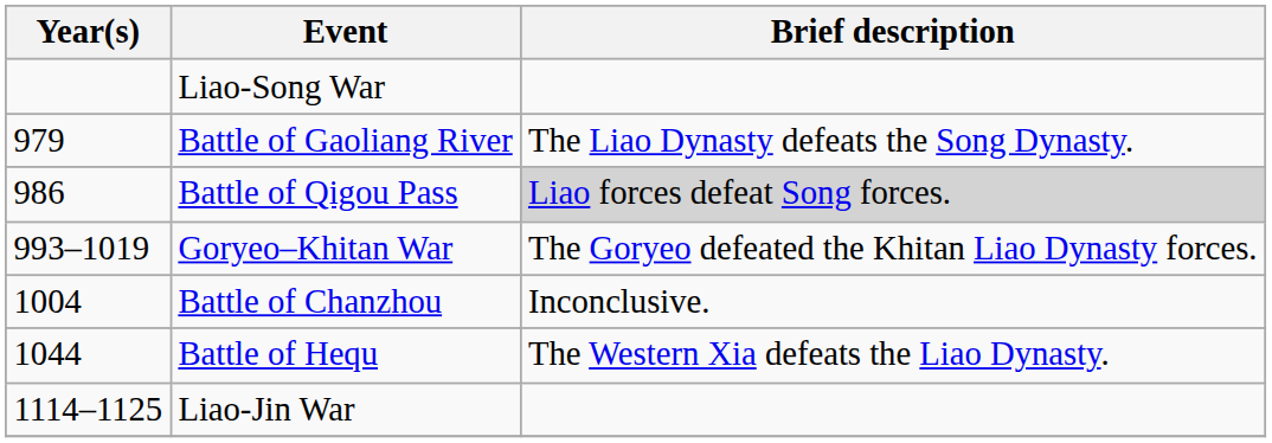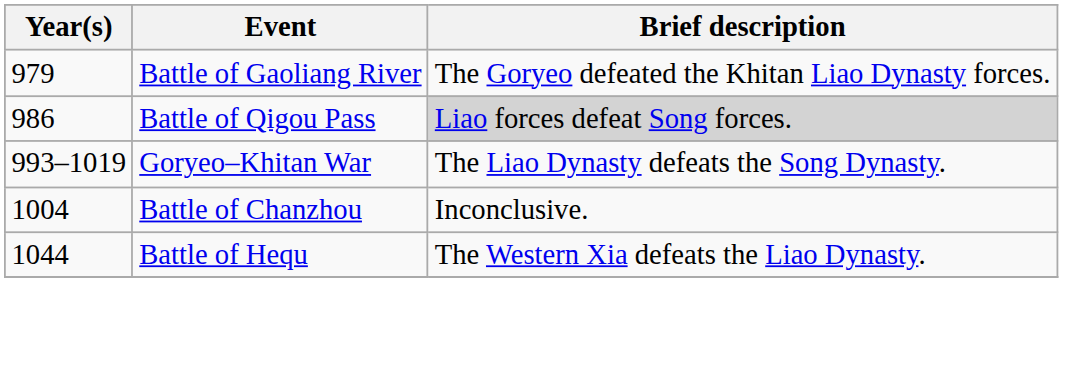 <table class=wikitable>
 <tr>
 <th>Year(s)</th>
 <th>Event</th>
 <th>Brief description</th>
 </tr>
 <tr>
-<td></td>
-<td>Liao-Song War</td>
-<td></td>
-</tr>
-<tr>
 <td>979</td>
 <td><a href='#'>Battle of Gaoliang River</a></td>
-<td>The <a href='#'>Liao Dynasty</a> defeats the <a href='#'>Song Dynasty</a>.</td>
+<td>The <a href='#'>Goryeo</a> defeated the Khitan <a href='#'>Liao Dynasty</a> forces.</td>
 </tr>
 <tr>
 <td>986</td>
 <td><a href='#'>Battle of Qigou Pass</a></td>
 <td style="background: lightgrey;"><a href='#'>Liao</a> forces defeat <a href='#'>Song</a> forces.</td>
 </tr>
 <tr>
 <td>993–1019</td>
 <td><a href='#'>Goryeo–Khitan War</a></td>
-<td>The <a href='#'>Goryeo</a> defeated the Khitan <a href='#'>Liao Dynasty</a> forces.</td>
+<td>The <a href='#'>Liao Dynasty</a> defeats the <a href='#'>Song Dynasty</a>.</td>
 </tr>
 <tr>
 <td>1004</td>
 <td><a href='#'>Battle of Chanzhou</a></td>
 <td>Inconclusive.</td>
 </tr>
 <tr>
 <td>1044</td>
 <td><a href='#'>Battle of Hequ</a></td>
 <td>The <a href='#'>Western Xia</a> defeats the <a href='#'>Liao Dynasty</a>.</td>
 </tr>
 <tr>
-<td>1114–1125</td>
-<td>Liao-Jin War</td>
-<td></td>
-</tr>
-<tr>
 </tr>
 </table>
